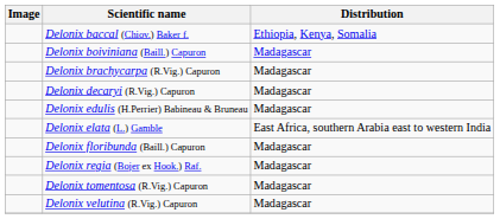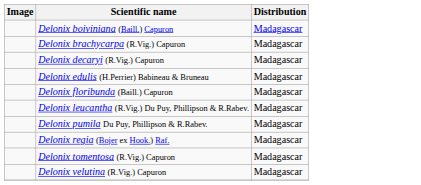 <table class="wikitable">
 <tr>
 <th>Image</th>
 <th>Scientific name</th>
 <th>Distribution</th>
-</tr>
-<tr>
-<td></td>
-<td><em><a href='#'>Delonix baccal</a></em> <small>(<a href='#'>Chiov.</a>) <a href='#'>Baker f.</a></small></td>
-<td><a href='#'>Ethiopia</a>, <a href='#'>Kenya</a>, <a href='#'>Somalia</a></td>
 </tr>
 <tr>
 <td></td>
 <td><em><a href='#'>Delonix boiviniana</a></em> <small>(<a href='#'>Baill.</a>) <a href='#'>Capuron</a></small></td>
 <td><a href='#'>Madagascar</a></td>
 </tr>
 <tr>
 <td></td>
 <td><em><a href='#'>Delonix brachycarpa</a></em> <small>(R.Vig.) Capuron</small></td>
 <td>Madagascar</td>
 </tr>
 <tr>
 <td></td>
 <td><em><a href='#'>Delonix decaryi</a></em> <small>(R.Vig.) Capuron</small></td>
 <td>Madagascar</td>
 </tr>
 <tr>
 <td></td>
 <td><em><a href='#'>Delonix edulis</a></em> <small>(H.Perrier) Babineau & Bruneau</small></td>
 <td>Madagascar</td>
 </tr>
 <tr>
 <td></td>
-<td><em><a href='#'>Delonix elata</a></em> <small>(<a href='#'>L.</a>) <a href='#'>Gamble</a></small></td>
-<td>East Africa, southern Arabia east to western India</td>
+<td><em><a href='#'>Delonix floribunda</a></em> <small>(Baill.) Capuron</small></td>
+<td>Madagascar</td>
 </tr>
 <tr>
 <td></td>
-<td><em><a href='#'>Delonix floribunda</a></em> <small>(Baill.) Capuron</small></td>
+<td><em><a href='#'>Delonix leucantha</a></em> <small>(R.Vig.) Du Puy, Phillipson & R.Rabev.</small></td>
+<td>Madagascar</td>
+</tr>
+<tr>
+<td></td>
+<td><em><a href='#'>Delonix pumila</a></em> <small>Du Puy, Phillipson & R.Rabev.</small></td>
 <td>Madagascar</td>
 </tr>
 <tr>
 <td></td>
 <td><em><a href='#'>Delonix regia</a></em> <small>(<a href='#'>Bojer</a> ex <a href='#'>Hook.</a>) <a href='#'>Raf.</a></small></td>
 <td>Madagascar</td>
 </tr>
 <tr>
 <td></td>
 <td><em><a href='#'>Delonix tomentosa</a></em> <small>(R.Vig.) Capuron</small></td>
 <td>Madagascar</td>
 </tr>
 <tr>
 <td></td>
 <td><em><a href='#'>Delonix velutina</a></em> <small>(R.Vig.) Capuron</small></td>
 <td>Madagascar</td>
 </tr>
 <tr>
 </tr>
 </table>
